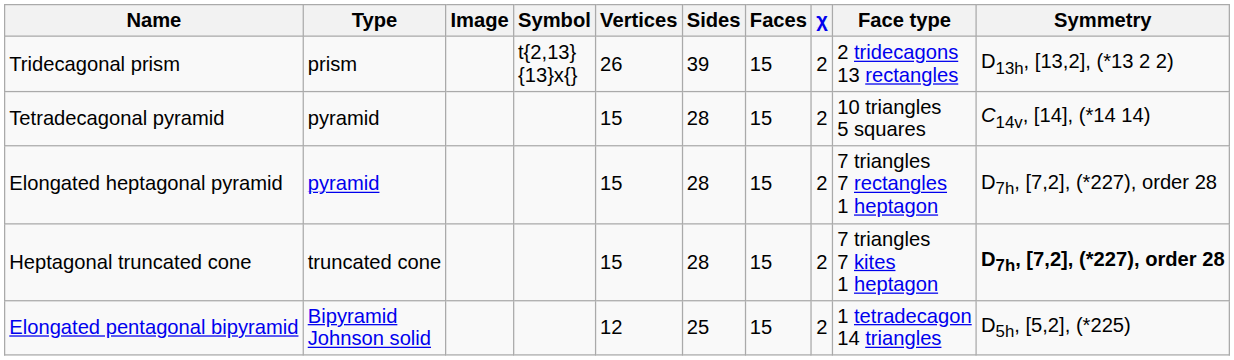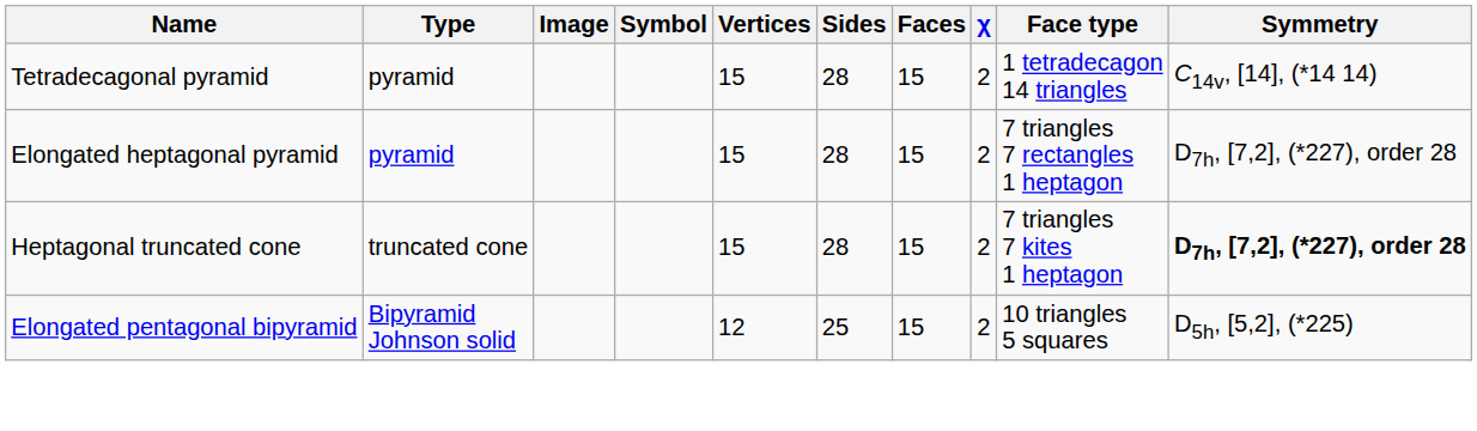 <table class="wikitable sortable">
 <tr>
 <th>Name</th>
 <th>Type</th>
 <th>Image</th>
 <th>Symbol</th>
 <th>Vertices</th>
 <th>Sides</th>
 <th>Faces</th>
 <th><a href='#'>χ</a></th>
 <th>Face type</th>
 <th>Symmetry</th>
 </tr>
 <tr>
-<td>Tridecagonal prism</td>
-<td>prism</td>
-<td></td>
-<td>t{2,13}<br>{13}x{}<br></td>
-<td>26</td>
-<td>39</td>
-<td>15</td>
-<td>2</td>
-<td>2 <a href='#'>tridecagons</a><br>13 <a href='#'>rectangles</a></td>
-<td>D<sub>13h</sub>, [13,2], (*13 2 2)</td>
-</tr>
-<tr>
 <td>Tetradecagonal pyramid</td>
 <td>pyramid</td>
 <td></td>
 <td></td>
 <td>15</td>
 <td>28</td>
 <td>15</td>
 <td>2</td>
-<td>10 triangles<br>5 squares</td>
+<td>1 <a href='#'>tetradecagon</a><br>14 <a href='#'>triangles</a></td>
 <td><em>C</em><sub>14v</sub>, [14], (*14 14)</td>
 </tr>
 <tr>
 <td>Elongated heptagonal pyramid</td>
 <td><a href='#'>pyramid</a></td>
 <td></td>
 <td></td>
 <td>15</td>
 <td>28</td>
 <td>15</td>
 <td>2</td>
 <td>7 triangles<br>7 <a href='#'>rectangles</a><br>1 <a href='#'>heptagon</a></td>
 <td>D<sub>7h</sub>, [7,2], (*227), order 28</td>
 </tr>
 <tr>
 <td>Heptagonal truncated cone</td>
 <td>truncated cone</td>
 <td></td>
 <td></td>
 <td>15</td>
 <td>28</td>
 <td>15</td>
 <td>2</td>
 <td>7 triangles<br>7 <a href='#'>kites</a><br>1 <a href='#'>heptagon</a></td>
 <td><strong>D<sub>7h</sub>, [7,2], (*227), order 28</strong></td>
 </tr>
 <tr>
 <td><a href='#'>Elongated pentagonal bipyramid</a></td>
 <td><a href='#'>Bipyramid</a><br><a href='#'>Johnson solid</a></td>
 <td></td>
 <td></td>
 <td>12</td>
 <td>25</td>
 <td>15</td>
 <td>2</td>
-<td>1 <a href='#'>tetradecagon</a><br>14 <a href='#'>triangles</a></td>
+<td>10 triangles<br>5 squares</td>
 <td>D<sub>5h</sub>, [5,2], (*225)</td>
 </tr>
 </table>
